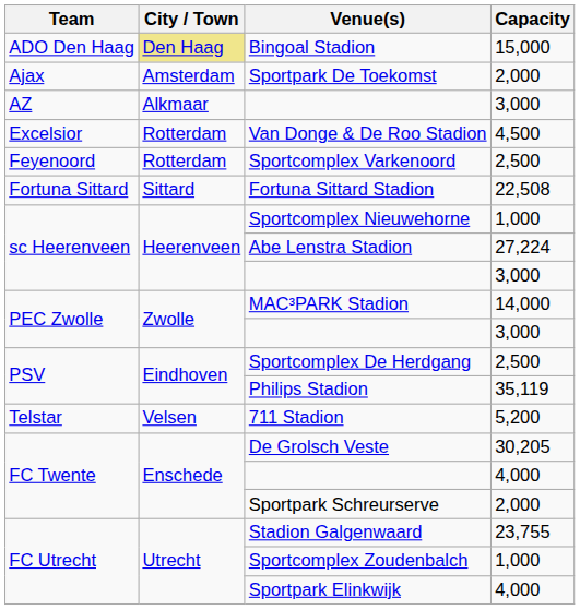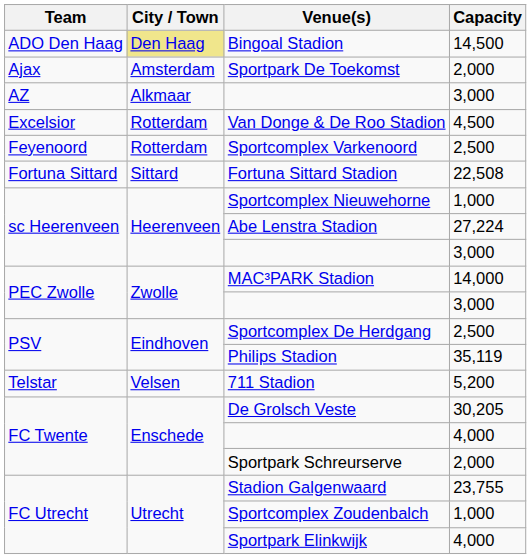 <table class="wikitable sortable">
 <tr>
 <th>Team</th>
 <th>City / Town</th>
 <th>Venue(s)</th>
 <th>Capacity</th>
 </tr>
 <tr>
 <td><a href='#'>ADO Den Haag</a></td>
 <td style="background: khaki;"><a href='#'>Den Haag</a></td>
 <td><a href='#'>Bingoal Stadion</a></td>
-<td>15,000</td>
+<td>14,500</td>
 </tr>
 <tr>
 <td><a href='#'>Ajax</a></td>
 <td><a href='#'>Amsterdam</a></td>
 <td><a href='#'>Sportpark De Toekomst</a></td>
 <td>2,000</td>
 </tr>
 <tr>
 <td><a href='#'>AZ</a></td>
 <td><a href='#'>Alkmaar</a></td>
 <td></td>
 <td>3,000</td>
 </tr>
 <tr>
 <td><a href='#'>Excelsior</a></td>
 <td><a href='#'>Rotterdam</a></td>
 <td><a href='#'>Van Donge & De Roo Stadion</a></td>
 <td>4,500</td>
 </tr>
 <tr>
 <td><a href='#'>Feyenoord</a></td>
 <td><a href='#'>Rotterdam</a></td>
 <td><a href='#'>Sportcomplex Varkenoord</a></td>
 <td>2,500</td>
 </tr>
 <tr>
 <td><a href='#'>Fortuna Sittard</a></td>
 <td><a href='#'>Sittard</a></td>
 <td><a href='#'>Fortuna Sittard Stadion</a></td>
 <td>22,508</td>
 </tr>
 <tr>
 <td rowspan="3"><a href='#'>sc Heerenveen</a></td>
 <td rowspan="3"><a href='#'>Heerenveen</a></td>
 <td><a href='#'>Sportcomplex Nieuwehorne</a></td>
 <td>1,000</td>
 </tr>
 <tr>
 <td><a href='#'>Abe Lenstra Stadion</a></td>
 <td>27,224</td>
 </tr>
 <tr>
 <td></td>
 <td>3,000</td>
 </tr>
 <tr>
 <td rowspan="2"><a href='#'>PEC Zwolle</a></td>
 <td rowspan="2"><a href='#'>Zwolle</a></td>
 <td><a href='#'>MAC³PARK Stadion</a></td>
 <td>14,000</td>
 </tr>
 <tr>
 <td></td>
 <td>3,000</td>
 </tr>
 <tr>
 <td rowspan="2"><a href='#'>PSV</a></td>
 <td rowspan="2"><a href='#'>Eindhoven</a></td>
 <td><a href='#'>Sportcomplex De Herdgang</a></td>
 <td>2,500</td>
 </tr>
 <tr>
 <td><a href='#'>Philips Stadion</a></td>
 <td>35,119</td>
 </tr>
 <tr>
 <td><a href='#'>Telstar</a></td>
 <td><a href='#'>Velsen</a></td>
 <td><a href='#'>711 Stadion</a></td>
 <td>5,200</td>
 </tr>
 <tr>
 <td rowspan="3"><a href='#'>FC Twente</a></td>
 <td rowspan="3"><a href='#'>Enschede</a></td>
 <td><a href='#'>De Grolsch Veste</a></td>
 <td>30,205</td>
 </tr>
 <tr>
 <td></td>
 <td>4,000</td>
 </tr>
 <tr>
 <td>Sportpark Schreurserve</td>
 <td>2,000</td>
 </tr>
 <tr>
 <td rowspan="3"><a href='#'>FC Utrecht</a></td>
 <td rowspan="3"><a href='#'>Utrecht</a></td>
 <td><a href='#'>Stadion Galgenwaard</a></td>
 <td>23,755</td>
 </tr>
 <tr>
 <td><a href='#'>Sportcomplex Zoudenbalch</a></td>
 <td>1,000</td>
 </tr>
 <tr>
 <td><a href='#'>Sportpark Elinkwijk</a></td>
 <td>4,000</td>
 </tr>
 </table>
